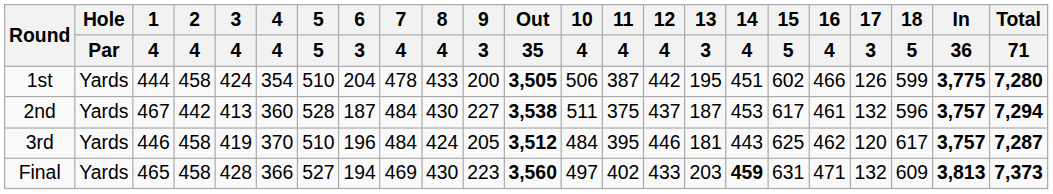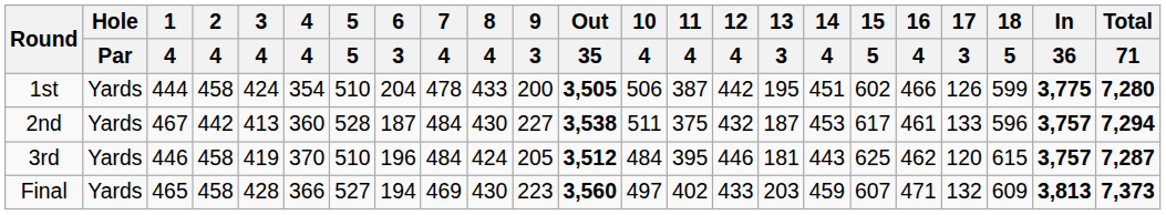 <table class="wikitable" style="text-align:center">
 <tr>
 <th rowspan=2>Round</th>
 <th>Hole</th>
 <th>1</th>
 <th>2</th>
 <th>3</th>
 <th>4</th>
 <th>5</th>
 <th>6</th>
 <th>7</th>
 <th>8</th>
 <th>9</th>
 <th>Out</th>
 <th>10</th>
 <th>11</th>
 <th>12</th>
 <th>13</th>
 <th>14</th>
 <th>15</th>
 <th>16</th>
 <th>17</th>
 <th>18</th>
 <th>In</th>
 <th>Total</th>
 </tr>
 <tr>
 <th>Par</th>
 <th>4</th>
 <th>4</th>
 <th>4</th>
 <th>4</th>
 <th>5</th>
 <th>3</th>
 <th>4</th>
 <th>4</th>
 <th>3</th>
 <th>35</th>
 <th>4</th>
 <th>4</th>
 <th>4</th>
 <th>3</th>
 <th>4</th>
 <th>5</th>
 <th>4</th>
 <th>3</th>
 <th>5</th>
 <th>36</th>
 <th>71</th>
 </tr>
 <tr>
 <td>1st</td>
 <td>Yards</td>
 <td>444</td>
 <td>458</td>
 <td>424</td>
 <td>354</td>
 <td>510</td>
 <td>204</td>
 <td>478</td>
 <td>433</td>
 <td>200</td>
 <td><strong>3,505</strong></td>
 <td>506</td>
 <td>387</td>
 <td>442</td>
 <td>195</td>
 <td>451</td>
 <td>602</td>
 <td>466</td>
 <td>126</td>
 <td>599</td>
 <td><strong>3,775</strong></td>
 <td><strong>7,280</strong></td>
 </tr>
 <tr>
 <td>2nd</td>
 <td>Yards</td>
 <td>467</td>
 <td>442</td>
 <td>413</td>
 <td>360</td>
 <td>528</td>
 <td>187</td>
 <td>484</td>
 <td>430</td>
 <td>227</td>
 <td><strong>3,538</strong></td>
 <td>511</td>
 <td>375</td>
-<td>437</td>
+<td>432</td>
 <td>187</td>
 <td>453</td>
 <td>617</td>
 <td>461</td>
-<td>132</td>
+<td>133</td>
 <td>596</td>
 <td><strong>3,757</strong></td>
 <td><strong>7,294</strong></td>
 </tr>
 <tr>
 <td>3rd</td>
 <td>Yards</td>
 <td>446</td>
 <td>458</td>
 <td>419</td>
 <td>370</td>
 <td>510</td>
 <td>196</td>
 <td>484</td>
 <td>424</td>
 <td>205</td>
 <td><strong>3,512</strong></td>
 <td>484</td>
 <td>395</td>
 <td>446</td>
 <td>181</td>
 <td>443</td>
 <td>625</td>
 <td>462</td>
 <td>120</td>
-<td>617</td>
+<td>615</td>
 <td><strong>3,757</strong></td>
 <td><strong>7,287</strong></td>
 </tr>
 <tr>
 <td>Final</td>
 <td>Yards</td>
 <td>465</td>
 <td>458</td>
 <td>428</td>
 <td>366</td>
 <td>527</td>
 <td>194</td>
 <td>469</td>
 <td>430</td>
 <td>223</td>
 <td><strong>3,560</strong></td>
 <td>497</td>
 <td>402</td>
 <td>433</td>
 <td>203</td>
-<td><strong>459</strong></td>
-<td>631</td>
+<td>459</td>
+<td>607</td>
 <td>471</td>
 <td>132</td>
 <td>609</td>
 <td><strong>3,813</strong></td>
 <td><strong>7,373</strong></td>
 </tr>
 </table>
